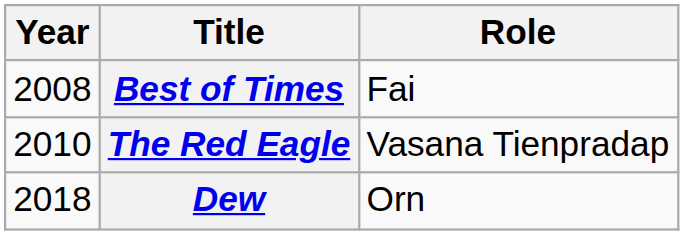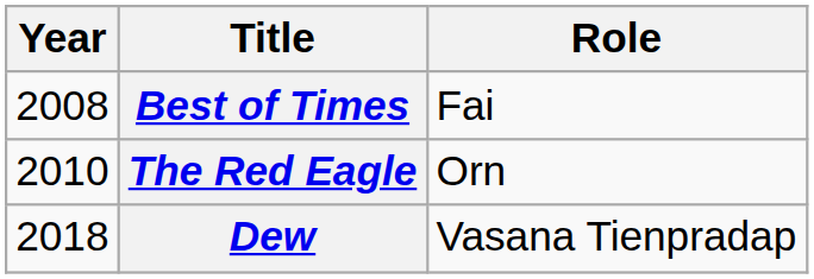 <table class="wikitable sortable">
 <tr>
 <th scope="col">Year</th>
 <th scope="col">Title</th>
 <th scope="col">Role</th>
 </tr>
 <tr>
 <td>2008</td>
 <th scope="row"><em><a href='#'>Best of Times</a></em></th>
 <td>Fai</td>
 </tr>
 <tr>
 <td>2010</td>
 <th scope="row"><em><a href='#'>The Red Eagle</a></em></th>
-<td>Vasana Tienpradap</td>
+<td>Orn</td>
 </tr>
 <tr>
 <td>2018</td>
 <th scope="row"><em><a href='#'>Dew</a></em></th>
-<td>Orn</td>
+<td>Vasana Tienpradap</td>
 </tr>
 </table>
